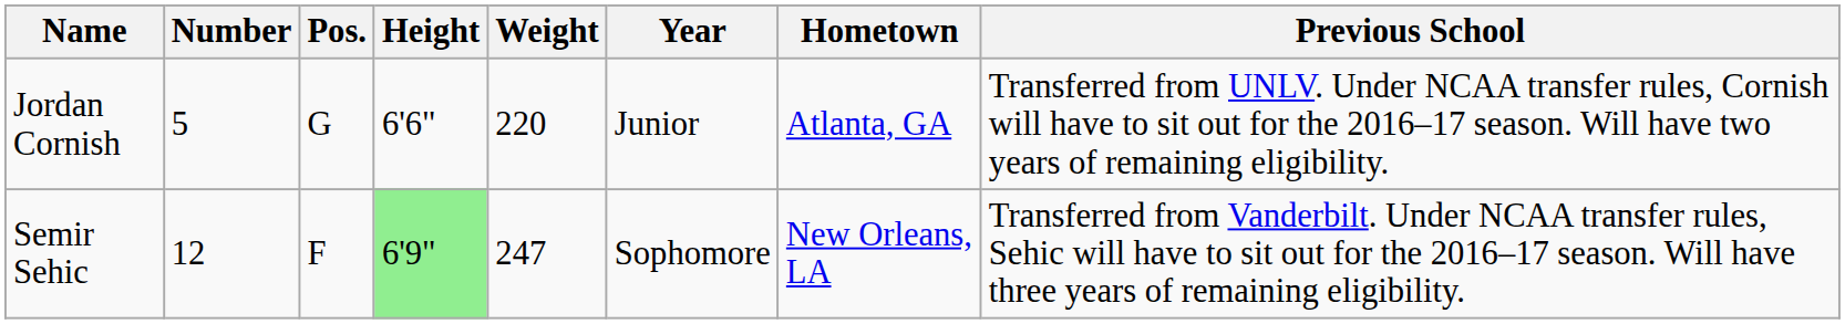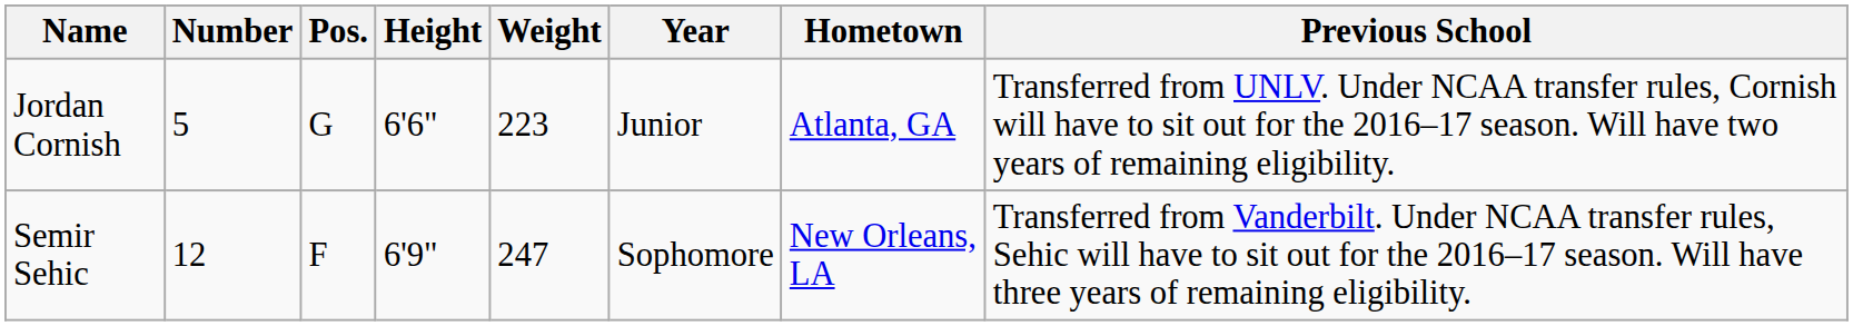 <table class="wikitable sortable" border="1">
 <tr>
 <th>Name</th>
 <th>Number</th>
 <th>Pos.</th>
 <th>Height</th>
 <th>Weight</th>
 <th>Year</th>
 <th>Hometown</th>
 <th class="unsortable">Previous School</th>
 </tr>
 <tr>
 <td>Jordan Cornish</td>
 <td>5</td>
 <td>G</td>
 <td>6'6"</td>
-<td>220</td>
+<td>223</td>
 <td>Junior</td>
 <td><a href='#'>Atlanta, GA</a></td>
 <td>Transferred from <a href='#'>UNLV</a>. Under NCAA transfer rules, Cornish will have to sit out for the 2016–17 season. Will have two years of remaining eligibility.</td>
 </tr>
 <tr>
 <td>Semir Sehic</td>
 <td>12</td>
 <td>F</td>
-<td style="background: lightgreen;">6'9"</td>
+<td>6'9"</td>
 <td>247</td>
 <td>Sophomore</td>
 <td><a href='#'>New Orleans, LA</a></td>
 <td>Transferred from <a href='#'>Vanderbilt</a>. Under NCAA transfer rules, Sehic will have to sit out for the 2016–17 season. Will have three years of remaining eligibility.</td>
 </tr>
 </table>
